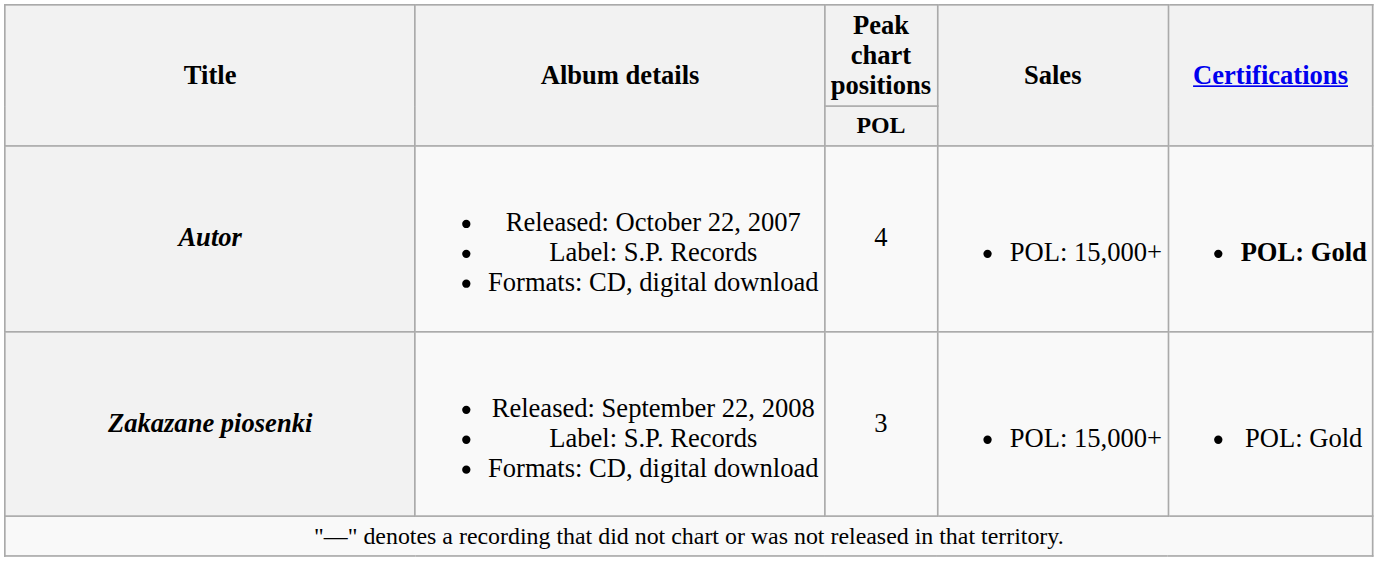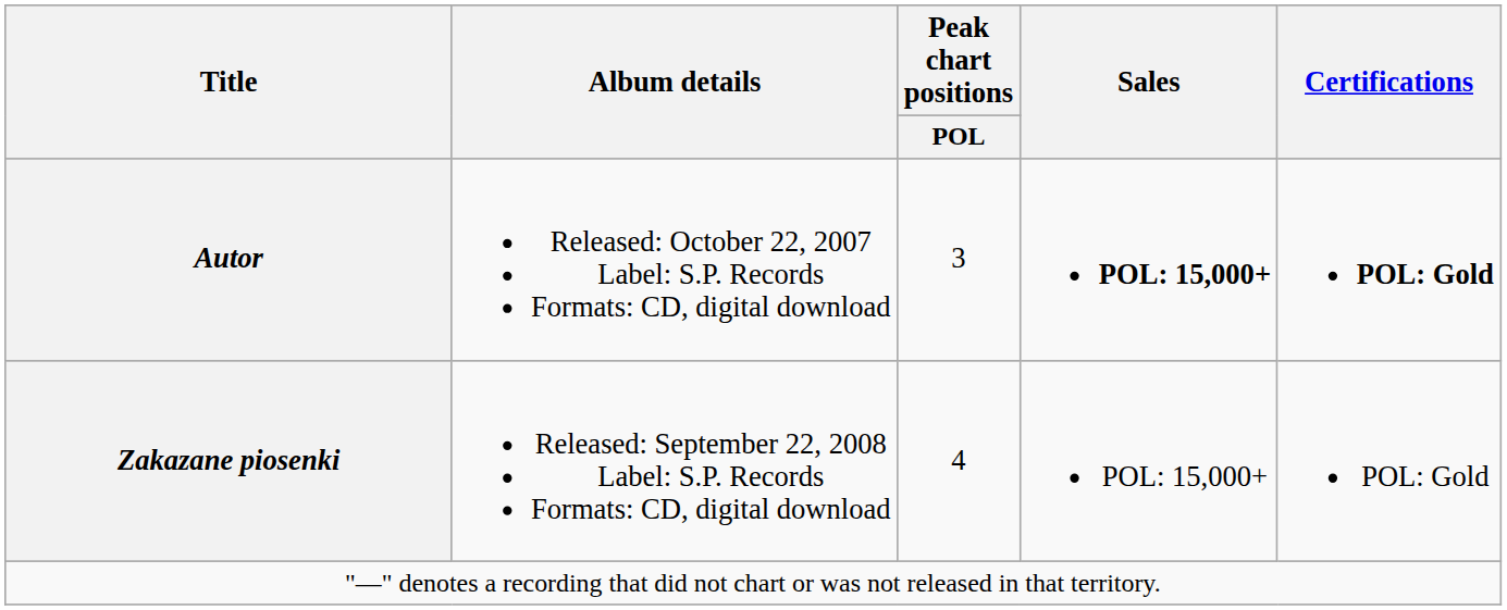 <table class="wikitable plainrowheaders" style="text-align:center;">
 <tr>
 <th scope="col" rowspan="2" style="width:15em;">Title</th>
 <th scope="col" rowspan="2">Album details</th>
 <th scope="col" colspan="1">Peak chart positions</th>
 <th scope="col" rowspan="2">Sales</th>
 <th scope="col" rowspan="2"><a href='#'>Certifications</a></th>
 </tr>
 <tr>
 <th scope="col" style="width:3em;font-size:90%;">POL<br></th>
 </tr>
 <tr>
 <th scope="row"><em>Autor</em></th>
 <td><br><ul><li>Released: October 22, 2007</li><li>Label: S.P. Records</li><li>Formats: CD, digital download</li></ul></td>
-<td>4</td>
-<td><br><ul><li>POL: 15,000+</li></ul></td>
+<td>3</td>
+<td><strong><br><ul><li>POL: 15,000+</li></ul></strong></td>
 <td><strong><br><ul><li>POL: Gold</li></ul></strong></td>
 </tr>
 <tr>
 <th scope="row"><em>Zakazane piosenki</em></th>
 <td><br><ul><li>Released: September 22, 2008</li><li>Label: S.P. Records</li><li>Formats: CD, digital download</li></ul></td>
-<td>3</td>
+<td>4</td>
 <td><br><ul><li>POL: 15,000+</li></ul></td>
 <td><br><ul><li>POL: Gold</li></ul></td>
 </tr>
 <tr>
 <td colspan="20" style="font-size:90%">"—" denotes a recording that did not chart or was not released in that territory.</td>
 </tr>
 </table>
